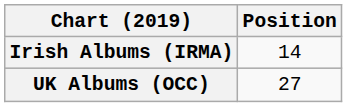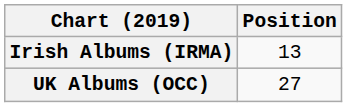 <table class="wikitable sortable plainrowheaders" style="text-align:center">
 <tr>
 <th scope="col">Chart (2019)</th>
 <th scope="col">Position</th>
 </tr>
 <tr>
 <th scope="row">Irish Albums (IRMA)</th>
-<td>14</td>
+<td>13</td>
 </tr>
 <tr>
 <th scope="row">UK Albums (OCC)</th>
 <td>27</td>
 </tr>
 </table>
